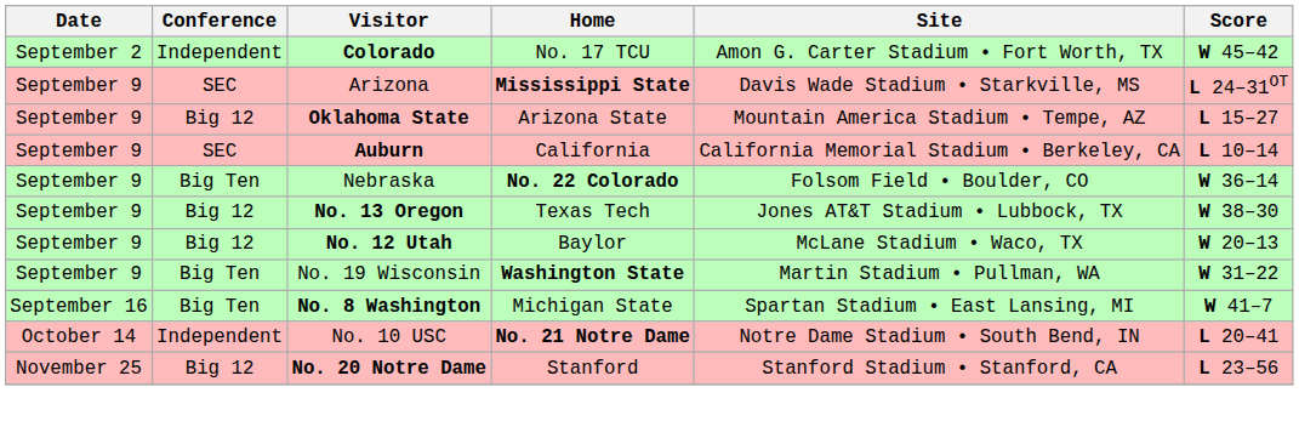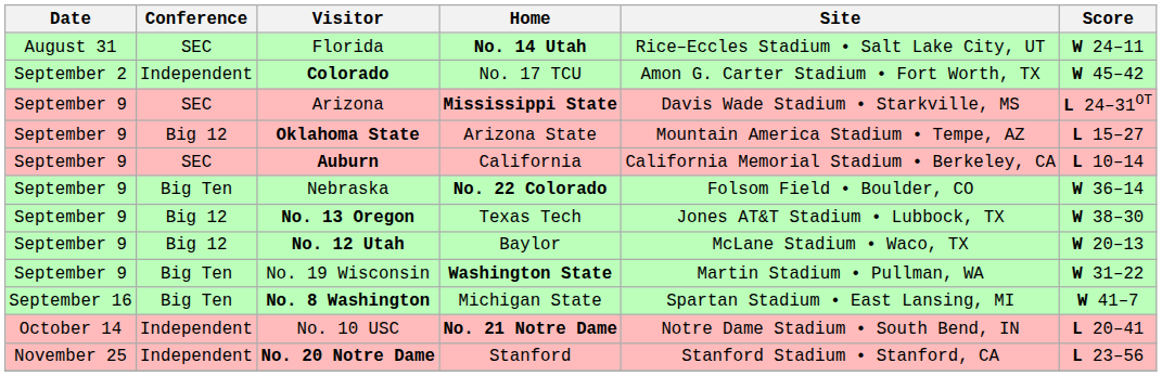 <table class="wikitable" style="text-align:center">
 <tr>
 <th>Date</th>
 <th>Conference</th>
 <th>Visitor</th>
 <th>Home</th>
 <th>Site</th>
 <th>Score</th>
+</tr>
+<tr style="background:#bfb;">
+<td>August 31</td>
+<td>SEC</td>
+<td>Florida</td>
+<td><strong>No. 14 Utah</strong></td>
+<td>Rice–Eccles Stadium • Salt Lake City, UT</td>
+<td><strong>W</strong> 24–11</td>
 </tr>
 <tr style="background:#bfb;">
 <td>September 2</td>
 <td>Independent</td>
 <td><strong>Colorado</strong></td>
 <td>No. 17 TCU</td>
 <td>Amon G. Carter Stadium • Fort Worth, TX</td>
 <td><strong>W</strong> 45–42</td>
 </tr>
 <tr style="background:#fbb;">
 <td>September 9</td>
 <td>SEC</td>
 <td>Arizona</td>
 <td><strong>Mississippi State</strong></td>
 <td>Davis Wade Stadium • Starkville, MS</td>
 <td><strong>L</strong> 24–31<sup>OT</sup></td>
 </tr>
 <tr style="background:#fbb;">
 <td>September 9</td>
 <td>Big 12</td>
 <td><strong>Oklahoma State</strong></td>
 <td>Arizona State</td>
 <td>Mountain America Stadium • Tempe, AZ</td>
 <td><strong>L</strong> 15–27</td>
 </tr>
 <tr style="background:#fbb;">
 <td>September 9</td>
 <td>SEC</td>
 <td><strong>Auburn</strong></td>
 <td>California</td>
 <td>California Memorial Stadium • Berkeley, CA</td>
 <td><strong>L</strong> 10–14</td>
 </tr>
 <tr style="background:#bfb;">
 <td>September 9</td>
 <td>Big Ten</td>
 <td>Nebraska</td>
 <td><strong>No. 22 Colorado</strong></td>
 <td>Folsom Field • Boulder, CO</td>
 <td><strong>W</strong> 36–14</td>
 </tr>
 <tr style="background:#bfb;">
 <td>September 9</td>
 <td>Big 12</td>
 <td><strong>No. 13 Oregon</strong></td>
 <td>Texas Tech</td>
 <td>Jones AT&T Stadium • Lubbock, TX</td>
 <td><strong>W</strong> 38–30</td>
 </tr>
 <tr style="background:#bfb;">
 <td>September 9</td>
 <td>Big 12</td>
 <td><strong>No. 12 Utah</strong></td>
 <td>Baylor</td>
 <td>McLane Stadium • Waco, TX</td>
 <td><strong>W</strong> 20–13</td>
 </tr>
 <tr style="background:#bfb;">
 <td>September 9</td>
 <td>Big Ten</td>
 <td>No. 19 Wisconsin</td>
 <td><strong>Washington State</strong></td>
 <td>Martin Stadium • Pullman, WA</td>
 <td><strong>W</strong> 31–22</td>
 </tr>
 <tr style="background:#bfb;">
 <td>September 16</td>
 <td>Big Ten</td>
 <td><strong>No. 8 Washington</strong></td>
 <td>Michigan State</td>
 <td>Spartan Stadium • East Lansing, MI</td>
 <td><strong>W</strong> 41–7</td>
 </tr>
 <tr style="background:#fbb;">
 <td>October 14</td>
 <td>Independent</td>
 <td>No. 10 USC</td>
 <td><strong>No. 21 Notre Dame</strong></td>
 <td>Notre Dame Stadium • South Bend, IN</td>
 <td><strong>L</strong> 20–41</td>
 </tr>
 <tr style="background:#fbb;">
 <td>November 25</td>
-<td>Big 12</td>
+<td>Independent</td>
 <td><strong>No. 20 Notre Dame</strong></td>
 <td>Stanford</td>
 <td>Stanford Stadium • Stanford, CA</td>
 <td><strong>L</strong> 23–56</td>
 </tr>
 <tr>
 </tr>
 </table>
